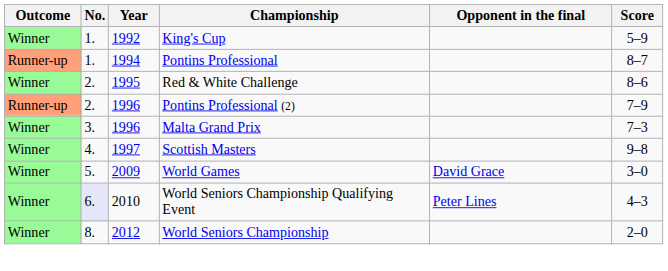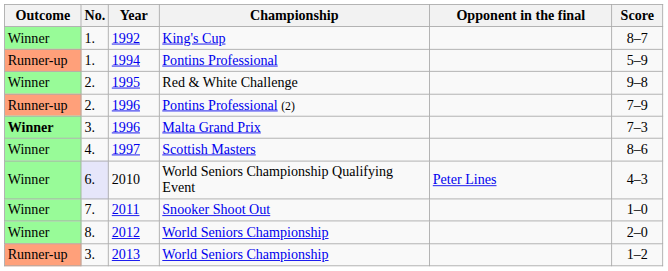 <table class="wikitable">
 <tr>
 <th width="80">Outcome</th>
 <th width="20">No.</th>
 <th width="50">Year</th>
 <th width="300">Championship</th>
 <th width="200">Opponent in the final</th>
 <th width="50">Score</th>
 </tr>
 <tr>
 <td style="background:#98FB98">Winner</td>
 <td>1.</td>
 <td><a href='#'>1992</a></td>
 <td><a href='#'>King's Cup</a></td>
 <td> </td>
-<td align="center">5–9</td>
+<td align="center">8–7</td>
 </tr>
 <tr>
 <td style="background:#ffa07a;">Runner-up</td>
 <td>1.</td>
 <td><a href='#'>1994</a></td>
 <td><a href='#'>Pontins Professional</a></td>
 <td> </td>
-<td align="center">8–7</td>
+<td align="center">5–9</td>
 </tr>
 <tr>
 <td style="background:#98FB98">Winner</td>
 <td>2.</td>
 <td><a href='#'>1995</a></td>
 <td>Red & White Challenge</td>
 <td> </td>
-<td align="center">8–6</td>
+<td align="center">9–8</td>
 </tr>
 <tr>
 <td style="background:#ffa07a;">Runner-up</td>
 <td>2.</td>
 <td><a href='#'>1996</a></td>
 <td><a href='#'>Pontins Professional</a> <small>(2)</small></td>
 <td> </td>
 <td align="center">7–9</td>
 </tr>
 <tr>
-<td style="background:#98FB98">Winner</td>
+<td style="background:#98FB98"><strong>Winner</strong></td>
 <td>3.</td>
 <td><a href='#'>1996</a></td>
 <td><a href='#'>Malta Grand Prix</a></td>
 <td> </td>
 <td align="center">7–3</td>
 </tr>
 <tr>
 <td style="background:#98FB98">Winner</td>
 <td>4.</td>
 <td><a href='#'>1997</a></td>
 <td><a href='#'>Scottish Masters</a></td>
 <td> </td>
-<td align="center">9–8</td>
-</tr>
-<tr>
-<td style="background:#98FB98">Winner</td>
-<td>5.</td>
-<td><a href='#'>2009</a></td>
-<td><a href='#'>World Games</a></td>
-<td> <a href='#'>David Grace</a></td>
-<td align="center">3–0</td>
+<td align="center">8–6</td>
 </tr>
 <tr>
 <td style="background:#98FB98">Winner</td>
 <td style="background: lavender;">6.</td>
 <td>2010</td>
 <td>World Seniors Championship Qualifying Event</td>
 <td> <a href='#'>Peter Lines</a></td>
 <td align="center">4–3</td>
 </tr>
 <tr>
 <td style="background:#98FB98">Winner</td>
+<td>7.</td>
+<td><a href='#'>2011</a></td>
+<td><a href='#'>Snooker Shoot Out</a></td>
+<td> </td>
+<td align="center">1–0</td>
+</tr>
+<tr>
+<td style="background:#98FB98">Winner</td>
 <td>8.</td>
 <td><a href='#'>2012</a></td>
 <td><a href='#'>World Seniors Championship</a></td>
 <td> </td>
 <td align="center">2–0</td>
 </tr>
+<tr>
+<td style="background:#ffa07a;">Runner-up</td>
+<td>3.</td>
+<td><a href='#'>2013</a></td>
+<td><a href='#'>World Seniors Championship</a></td>
+<td> </td>
+<td align="center">1–2</td>
+</tr>
 </table>
